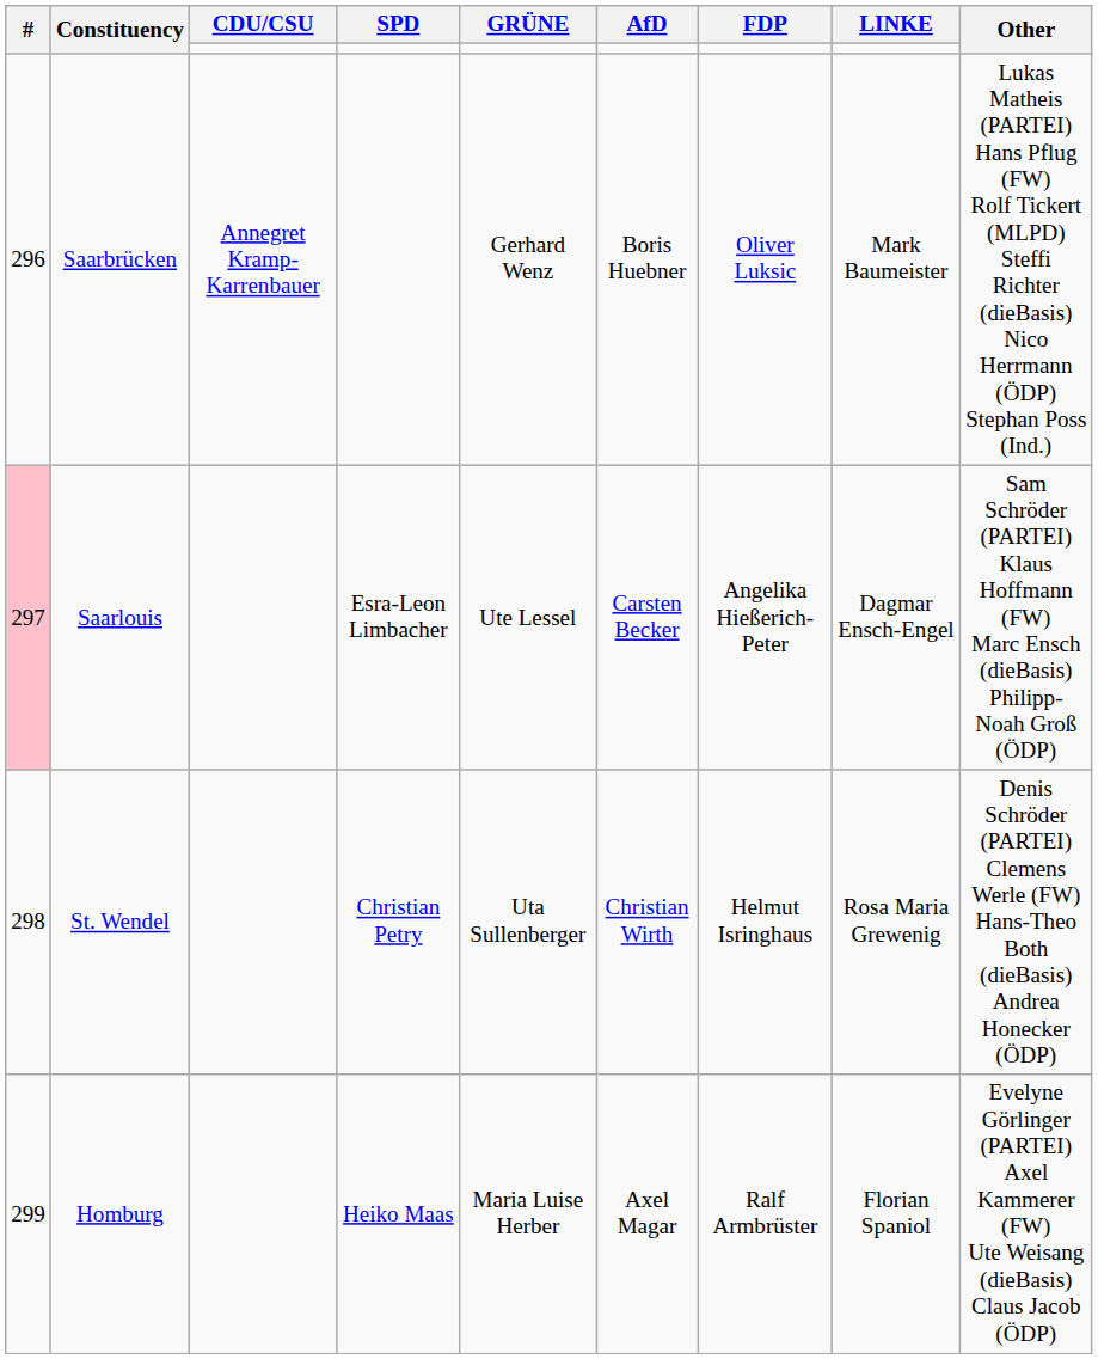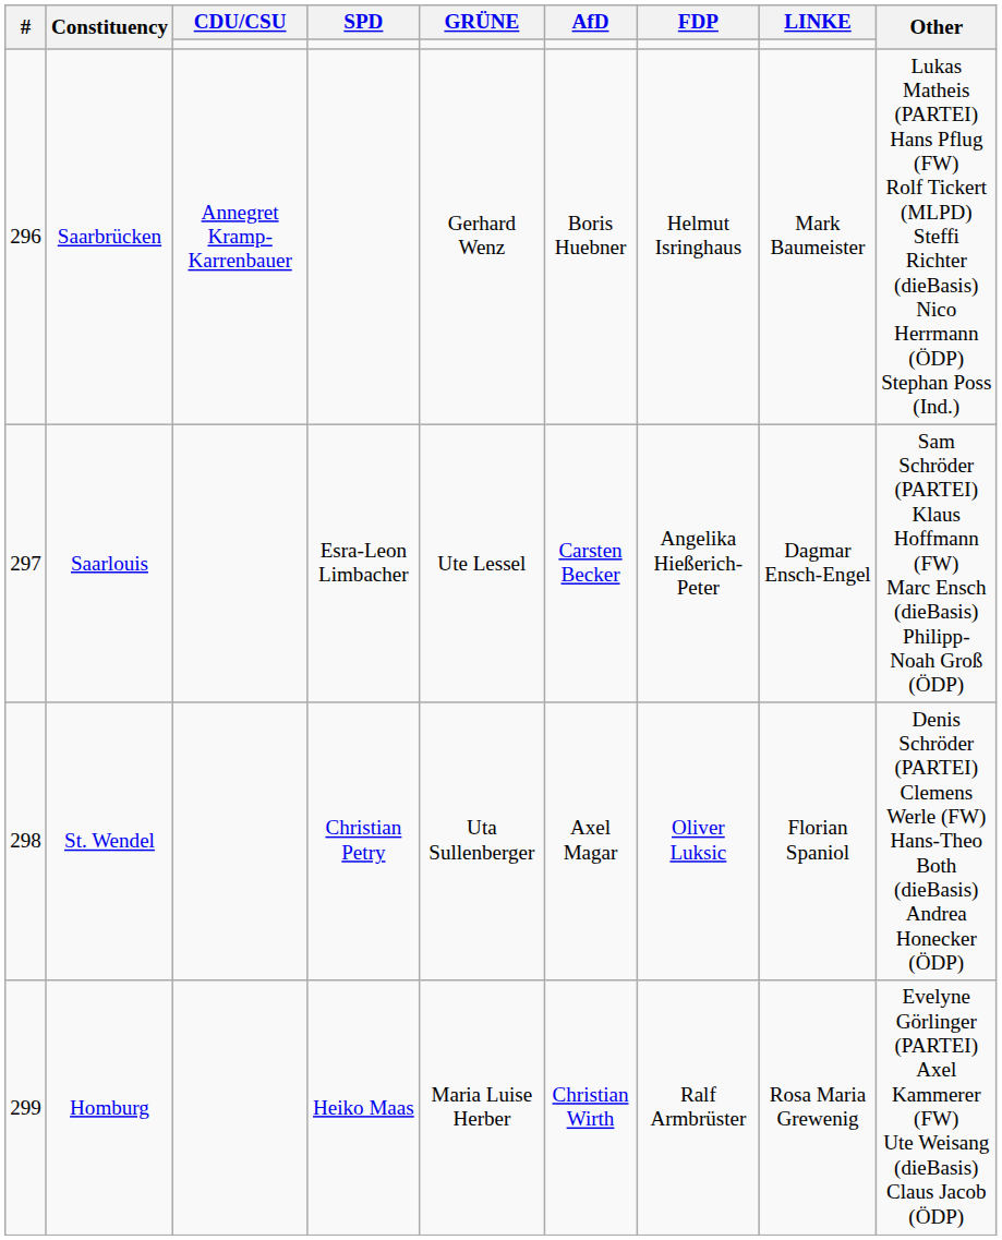 <table class=wikitable style="text-align:center; font-size:80%">
 <tr>
 <th rowspan=2>#</th>
 <th rowspan=2>Constituency</th>
 <th><a href='#'>CDU/CSU</a></th>
 <th><a href='#'>SPD</a></th>
 <th><a href='#'>GRÜNE</a></th>
 <th><a href='#'>AfD</a></th>
 <th><a href='#'>FDP</a></th>
 <th><a href='#'>LINKE</a></th>
 <th rowspan=2>Other</th>
 </tr>
 <tr>
 <td bgcolor=></td>
 <td bgcolor=></td>
 <td bgcolor=></td>
 <td bgcolor=></td>
 <td bgcolor=></td>
 <td bgcolor=></td>
 </tr>
 <tr>
 <td>296</td>
 <td><a href='#'>Saarbrücken</a></td>
 <td><a href='#'>Annegret Kramp-Karrenbauer</a></td>
 <td></td>
 <td>Gerhard Wenz</td>
 <td>Boris Huebner</td>
-<td><a href='#'>Oliver Luksic</a></td>
+<td>Helmut Isringhaus</td>
 <td>Mark Baumeister</td>
 <td>Lukas Matheis (PARTEI)<br>Hans Pflug (FW)<br>Rolf Tickert (MLPD)<br>Steffi Richter (dieBasis)<br>Nico Herrmann (ÖDP)<br>Stephan Poss (Ind.)</td>
 </tr>
 <tr>
-<td style="background: pink;">297</td>
+<td>297</td>
 <td><a href='#'>Saarlouis</a></td>
 <td></td>
 <td>Esra-Leon Limbacher</td>
 <td>Ute Lessel</td>
 <td><a href='#'>Carsten Becker</a></td>
 <td>Angelika Hießerich-Peter</td>
 <td>Dagmar Ensch-Engel</td>
 <td>Sam Schröder (PARTEI)<br>Klaus Hoffmann (FW)<br>Marc Ensch (dieBasis)<br>Philipp-Noah Groß (ÖDP)</td>
 </tr>
 <tr>
 <td>298</td>
 <td><a href='#'>St. Wendel</a></td>
 <td></td>
 <td><a href='#'>Christian Petry</a></td>
 <td>Uta Sullenberger</td>
-<td><a href='#'>Christian Wirth</a></td>
-<td>Helmut Isringhaus</td>
-<td>Rosa Maria Grewenig</td>
+<td>Axel Magar</td>
+<td><a href='#'>Oliver Luksic</a></td>
+<td>Florian Spaniol</td>
 <td>Denis Schröder (PARTEI)<br>Clemens Werle (FW)<br>Hans-Theo Both (dieBasis)<br>Andrea Honecker (ÖDP)</td>
 </tr>
 <tr>
 <td>299</td>
 <td><a href='#'>Homburg</a></td>
 <td></td>
 <td><a href='#'>Heiko Maas</a></td>
 <td>Maria Luise Herber</td>
-<td>Axel Magar</td>
+<td><a href='#'>Christian Wirth</a></td>
 <td>Ralf Armbrüster</td>
-<td>Florian Spaniol</td>
+<td>Rosa Maria Grewenig</td>
 <td>Evelyne Görlinger (PARTEI)<br>Axel Kammerer (FW)<br>Ute Weisang (dieBasis)<br>Claus Jacob (ÖDP)</td>
 </tr>
 </table>
